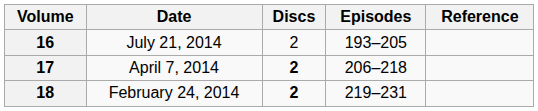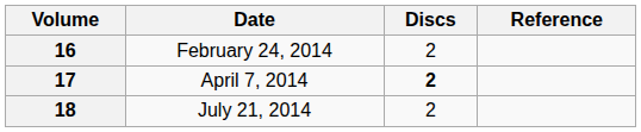 <table class="wikitable" style="text-align: center; width: 60%;">
 <tr>
 <th scope="col" 175px;>Volume</th>
 <th scope="col" 125px;>Date</th>
 <th scope="col">Discs</th>
-<th scope="col">Episodes</th>
 <th scope="col">Reference</th>
 </tr>
 <tr>
 <th scope="row">16</th>
-<td>July 21, 2014</td>
+<td>February 24, 2014</td>
 <td>2</td>
-<td>193–205</td>
 <td></td>
 </tr>
 <tr>
 <th scope="row">17</th>
 <td>April 7, 2014</td>
 <td><strong>2</strong></td>
-<td>206–218</td>
 <td></td>
 </tr>
 <tr>
 <th scope="row">18</th>
-<td>February 24, 2014</td>
-<td><strong>2</strong></td>
-<td>219–231</td>
+<td>July 21, 2014</td>
+<td>2</td>
 <td></td>
 </tr>
 </table>
